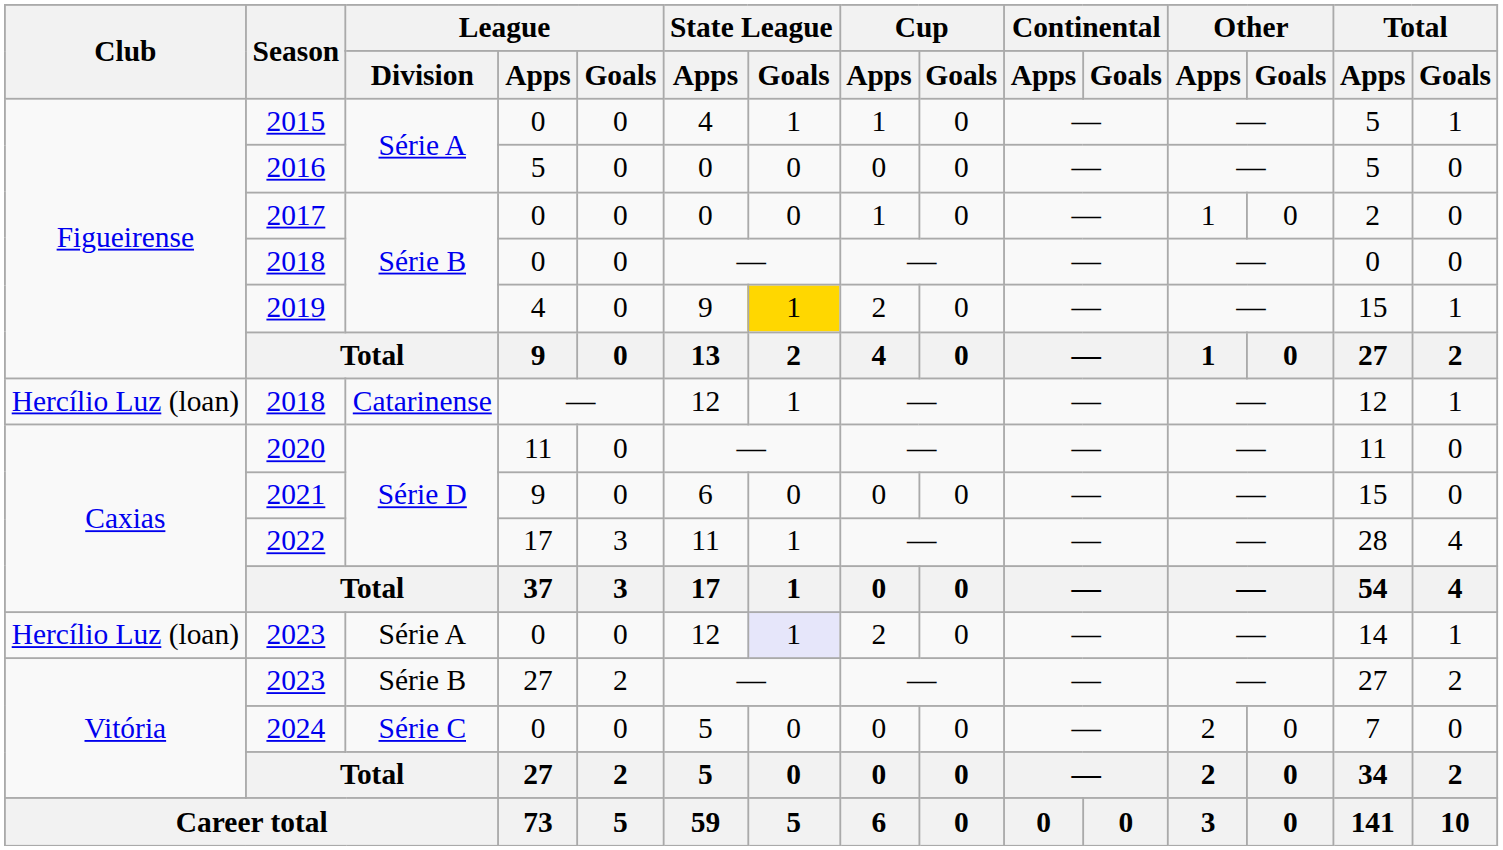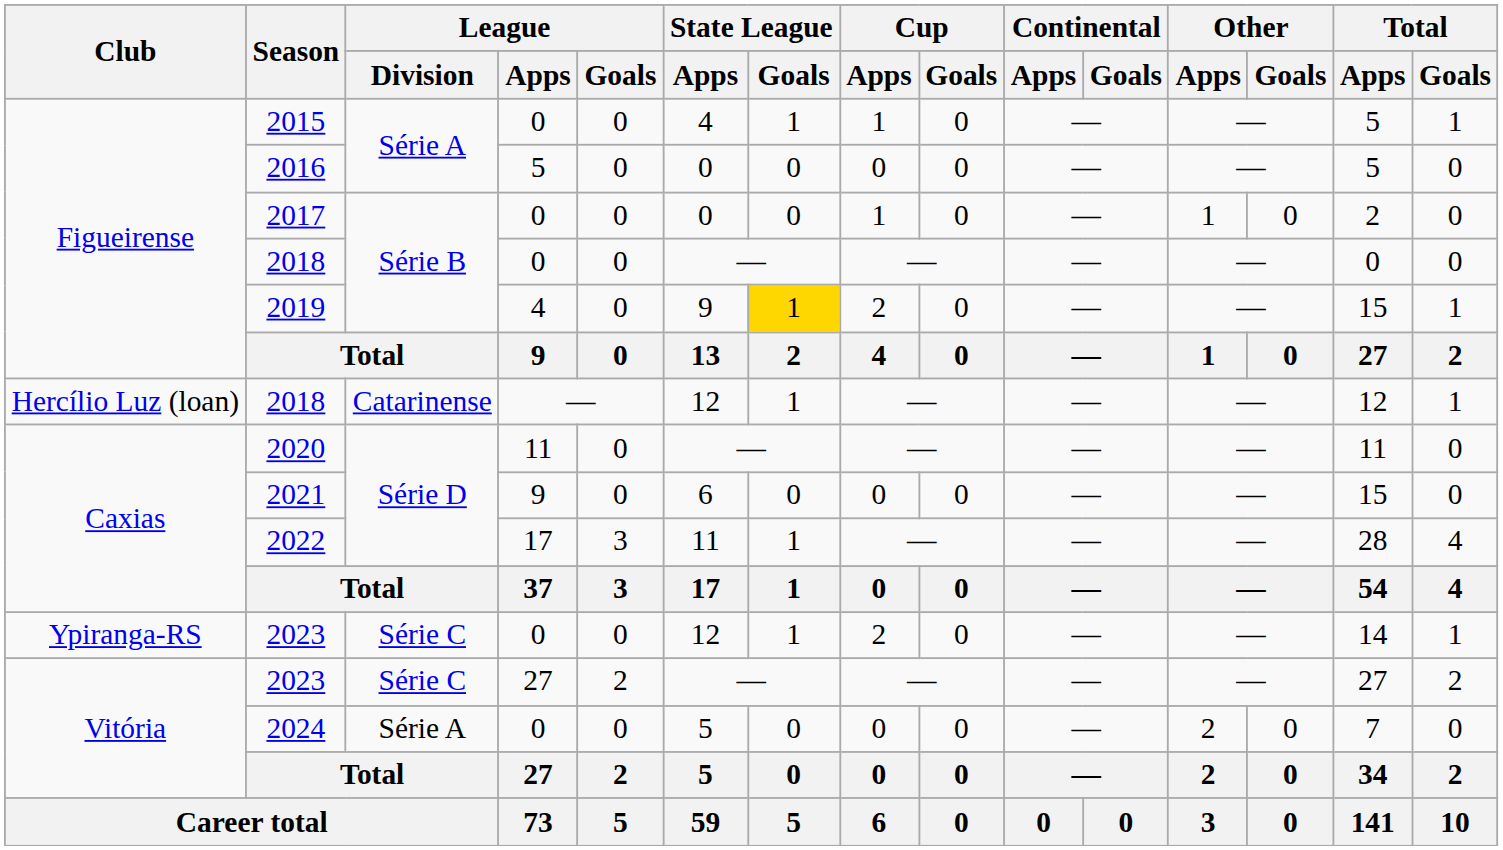 <table class="wikitable" style="text-align: center;">
 <tr>
 <th rowspan="2">Club</th>
 <th rowspan="2">Season</th>
 <th colspan="3">League</th>
 <th colspan="2">State League</th>
 <th colspan="2">Cup</th>
 <th colspan="2">Continental</th>
 <th colspan="2">Other</th>
 <th colspan="2">Total</th>
 </tr>
 <tr>
 <th>Division</th>
 <th>Apps</th>
 <th>Goals</th>
 <th>Apps</th>
 <th>Goals</th>
 <th>Apps</th>
 <th>Goals</th>
 <th>Apps</th>
 <th>Goals</th>
 <th>Apps</th>
 <th>Goals</th>
 <th>Apps</th>
 <th>Goals</th>
 </tr>
 <tr>
 <td rowspan="6" valign="center"><a href='#'>Figueirense</a></td>
 <td><a href='#'>2015</a></td>
 <td rowspan="2"><a href='#'>Série A</a></td>
 <td>0</td>
 <td>0</td>
 <td>4</td>
 <td>1</td>
 <td>1</td>
 <td>0</td>
 <td colspan="2">—</td>
 <td colspan="2">—</td>
 <td>5</td>
 <td>1</td>
 </tr>
 <tr>
 <td><a href='#'>2016</a></td>
 <td>5</td>
 <td>0</td>
 <td>0</td>
 <td>0</td>
 <td>0</td>
 <td>0</td>
 <td colspan="2">—</td>
 <td colspan="2">—</td>
 <td>5</td>
 <td>0</td>
 </tr>
 <tr>
 <td><a href='#'>2017</a></td>
 <td rowspan="3"><a href='#'>Série B</a></td>
 <td>0</td>
 <td>0</td>
 <td>0</td>
 <td>0</td>
 <td>1</td>
 <td>0</td>
 <td colspan="2">—</td>
 <td>1</td>
 <td>0</td>
 <td>2</td>
 <td>0</td>
 </tr>
 <tr>
 <td><a href='#'>2018</a></td>
 <td>0</td>
 <td>0</td>
 <td colspan="2">—</td>
 <td colspan="2">—</td>
 <td colspan="2">—</td>
 <td colspan="2">—</td>
 <td>0</td>
 <td>0</td>
 </tr>
 <tr>
 <td><a href='#'>2019</a></td>
 <td>4</td>
 <td>0</td>
 <td>9</td>
 <td style="background: gold;">1</td>
 <td>2</td>
 <td>0</td>
 <td colspan="2">—</td>
 <td colspan="2">—</td>
 <td>15</td>
 <td>1</td>
 </tr>
 <tr>
 <th colspan="2">Total</th>
 <th>9</th>
 <th>0</th>
 <th>13</th>
 <th>2</th>
 <th>4</th>
 <th>0</th>
 <th colspan="2">—</th>
 <th>1</th>
 <th>0</th>
 <th>27</th>
 <th>2</th>
 </tr>
 <tr>
 <td valign="center"><a href='#'>Hercílio Luz</a> (loan)</td>
 <td><a href='#'>2018</a></td>
 <td><a href='#'>Catarinense</a></td>
 <td colspan="2">—</td>
 <td>12</td>
 <td>1</td>
 <td colspan="2">—</td>
 <td colspan="2">—</td>
 <td colspan="2">—</td>
 <td>12</td>
 <td>1</td>
 </tr>
 <tr>
 <td rowspan="4" valign="center"><a href='#'>Caxias</a></td>
 <td><a href='#'>2020</a></td>
 <td rowspan="3"><a href='#'>Série D</a></td>
 <td>11</td>
 <td>0</td>
 <td colspan="2">—</td>
 <td colspan="2">—</td>
 <td colspan="2">—</td>
 <td colspan="2">—</td>
 <td>11</td>
 <td>0</td>
 </tr>
 <tr>
 <td><a href='#'>2021</a></td>
 <td>9</td>
 <td>0</td>
 <td>6</td>
 <td>0</td>
 <td>0</td>
 <td>0</td>
 <td colspan="2">—</td>
 <td colspan="2">—</td>
 <td>15</td>
 <td>0</td>
 </tr>
 <tr>
 <td><a href='#'>2022</a></td>
 <td>17</td>
 <td>3</td>
 <td>11</td>
 <td>1</td>
 <td colspan="2">—</td>
 <td colspan="2">—</td>
 <td colspan="2">—</td>
 <td>28</td>
 <td>4</td>
 </tr>
 <tr>
 <th colspan="2">Total</th>
 <th>37</th>
 <th>3</th>
 <th>17</th>
 <th>1</th>
 <th>0</th>
 <th>0</th>
 <th colspan="2">—</th>
 <th colspan="2">—</th>
 <th>54</th>
 <th>4</th>
 </tr>
 <tr>
-<td valign="center"><a href='#'>Hercílio Luz</a> (loan)</td>
+<td valign="center"><a href='#'>Ypiranga-RS</a></td>
 <td><a href='#'>2023</a></td>
-<td>Série A</td>
+<td><a href='#'>Série C</a></td>
 <td>0</td>
 <td>0</td>
 <td>12</td>
-<td style="background: lavender;">1</td>
+<td>1</td>
 <td>2</td>
 <td>0</td>
 <td colspan="2">—</td>
 <td colspan="2">—</td>
 <td>14</td>
 <td>1</td>
 </tr>
 <tr>
 <td rowspan="3" valign="center"><a href='#'>Vitória</a></td>
 <td><a href='#'>2023</a></td>
-<td>Série B</td>
+<td><a href='#'>Série C</a></td>
 <td>27</td>
 <td>2</td>
 <td colspan="2">—</td>
 <td colspan="2">—</td>
 <td colspan="2">—</td>
 <td colspan="2">—</td>
 <td>27</td>
 <td>2</td>
 </tr>
 <tr>
 <td><a href='#'>2024</a></td>
-<td><a href='#'>Série C</a></td>
+<td>Série A</td>
 <td>0</td>
 <td>0</td>
 <td>5</td>
 <td>0</td>
 <td>0</td>
 <td>0</td>
 <td colspan="2">—</td>
 <td>2</td>
 <td>0</td>
 <td>7</td>
 <td>0</td>
 </tr>
 <tr>
 <th colspan="2">Total</th>
 <th>27</th>
 <th>2</th>
 <th>5</th>
 <th>0</th>
 <th>0</th>
 <th>0</th>
 <th colspan="2">—</th>
 <th>2</th>
 <th>0</th>
 <th>34</th>
 <th>2</th>
 </tr>
 <tr>
 <th colspan="3"><strong>Career total</strong></th>
 <th>73</th>
 <th>5</th>
 <th>59</th>
 <th>5</th>
 <th>6</th>
 <th>0</th>
 <th>0</th>
 <th>0</th>
 <th>3</th>
 <th>0</th>
 <th>141</th>
 <th>10</th>
 </tr>
 </table>
